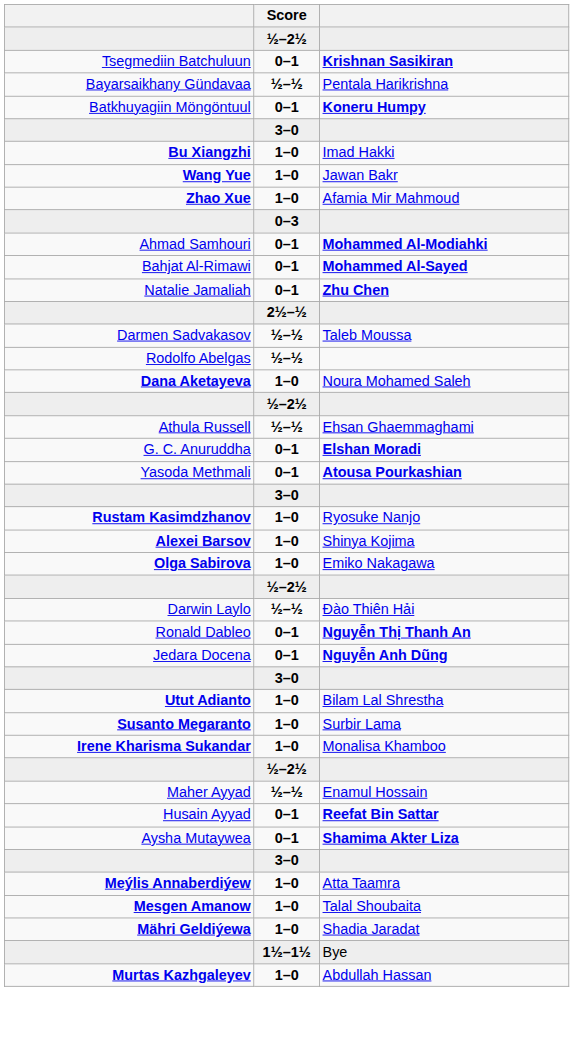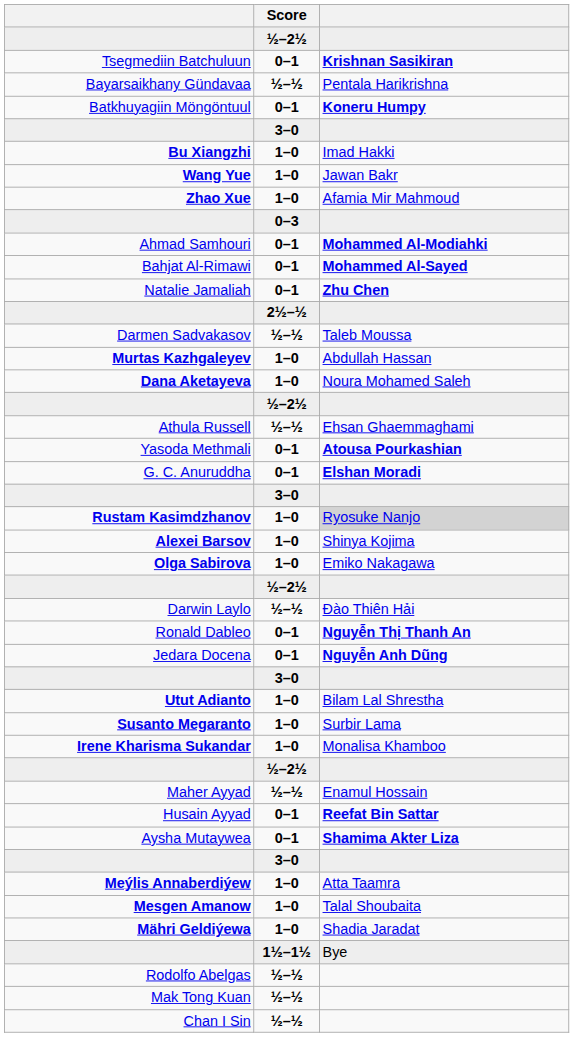 <table class="wikitable" style="text-align: center;">
 <tr>
 <th align="right" width="270"></th>
 <th width="65">Score</th>
 <th align="left" width="270"></th>
 </tr>
 <tr style="background:#eeeeee;">
 <td align=right></td>
 <td align=center><strong>½–2½</strong></td>
 <td align=left><strong></strong></td>
 </tr>
 <tr>
 <td align=right><a href='#'>Tsegmediin Batchuluun</a></td>
 <td align=center><strong>0–1</strong></td>
 <td align=left><strong><a href='#'>Krishnan Sasikiran</a></strong></td>
 </tr>
 <tr>
 <td align=right><a href='#'>Bayarsaikhany Gündavaa</a></td>
 <td align=center><strong>½–½</strong></td>
 <td align=left><a href='#'>Pentala Harikrishna</a></td>
 </tr>
 <tr>
 <td align=right><a href='#'>Batkhuyagiin Möngöntuul</a></td>
 <td align=center><strong>0–1</strong></td>
 <td align=left><strong><a href='#'>Koneru Humpy</a></strong></td>
 </tr>
 <tr style="background:#eeeeee;">
 <td align=right><strong></strong></td>
 <td align=center><strong>3–0</strong></td>
 <td align=left></td>
 </tr>
 <tr>
 <td align=right><strong><a href='#'>Bu Xiangzhi</a></strong></td>
 <td align=center><strong>1–0</strong></td>
 <td align=left><a href='#'>Imad Hakki</a></td>
 </tr>
 <tr>
 <td align=right><strong><a href='#'>Wang Yue</a></strong></td>
 <td align=center><strong>1–0</strong></td>
 <td align=left><a href='#'>Jawan Bakr</a></td>
 </tr>
 <tr>
 <td align=right><strong><a href='#'>Zhao Xue</a></strong></td>
 <td align=center><strong>1–0</strong></td>
 <td align=left><a href='#'>Afamia Mir Mahmoud</a></td>
 </tr>
 <tr style="background:#eeeeee;">
 <td align=right></td>
 <td align=center><strong>0–3</strong></td>
 <td align=left><strong></strong></td>
 </tr>
 <tr>
 <td align=right><a href='#'>Ahmad Samhouri</a></td>
 <td align=center><strong>0–1</strong></td>
 <td align=left><strong><a href='#'>Mohammed Al-Modiahki</a></strong></td>
 </tr>
 <tr>
 <td align=right><a href='#'>Bahjat Al-Rimawi</a></td>
 <td align=center><strong>0–1</strong></td>
 <td align=left><strong><a href='#'>Mohammed Al-Sayed</a></strong></td>
 </tr>
 <tr>
 <td align=right><a href='#'>Natalie Jamaliah</a></td>
 <td align=center><strong>0–1</strong></td>
 <td align=left><strong><a href='#'>Zhu Chen</a></strong></td>
 </tr>
 <tr style="background:#eeeeee;">
 <td align=right><strong></strong></td>
 <td align=center><strong>2½–½</strong></td>
 <td align=left></td>
 </tr>
 <tr>
 <td align=right><a href='#'>Darmen Sadvakasov</a></td>
 <td align=center><strong>½–½</strong></td>
 <td align=left><a href='#'>Taleb Moussa</a></td>
 </tr>
 <tr>
-<td align=right><a href='#'>Rodolfo Abelgas</a></td>
-<td align=center><strong>½–½</strong></td>
-<td align=left></td>
+<td align=right><strong><a href='#'>Murtas Kazhgaleyev</a></strong></td>
+<td align=center><strong>1–0</strong></td>
+<td align=left><a href='#'>Abdullah Hassan</a></td>
 </tr>
 <tr>
 <td align=right><strong><a href='#'>Dana Aketayeva</a></strong></td>
 <td align=center><strong>1–0</strong></td>
 <td align=left><a href='#'>Noura Mohamed Saleh</a></td>
 </tr>
 <tr style="background:#eeeeee;">
 <td align=right></td>
 <td align=center><strong>½–2½</strong></td>
 <td align=left><strong></strong></td>
 </tr>
 <tr>
 <td align=right><a href='#'>Athula Russell</a></td>
 <td align=center><strong>½–½</strong></td>
 <td align=left><a href='#'>Ehsan Ghaemmaghami</a></td>
 </tr>
 <tr>
+<td align=right><a href='#'>Yasoda Methmali</a></td>
+<td align=center><strong>0–1</strong></td>
+<td align=left><strong><a href='#'>Atousa Pourkashian</a></strong></td>
+</tr>
+<tr>
 <td align=right><a href='#'>G. C. Anuruddha</a></td>
 <td align=center><strong>0–1</strong></td>
 <td align=left><strong><a href='#'>Elshan Moradi</a></strong></td>
-</tr>
-<tr>
-<td align=right><a href='#'>Yasoda Methmali</a></td>
-<td align=center><strong>0–1</strong></td>
-<td align=left><strong><a href='#'>Atousa Pourkashian</a></strong></td>
 </tr>
 <tr style="background:#eeeeee;">
 <td align=right><strong></strong></td>
 <td align=center><strong>3–0</strong></td>
 <td align=left></td>
 </tr>
 <tr>
 <td align=right><strong><a href='#'>Rustam Kasimdzhanov</a></strong></td>
 <td align=center><strong>1–0</strong></td>
-<td align=left><a href='#'>Ryosuke Nanjo</a></td>
+<td align=left style="background: lightgrey;"><a href='#'>Ryosuke Nanjo</a></td>
 </tr>
 <tr>
 <td align=right><strong><a href='#'>Alexei Barsov</a></strong></td>
 <td align=center><strong>1–0</strong></td>
 <td align=left><a href='#'>Shinya Kojima</a></td>
 </tr>
 <tr>
 <td align=right><strong><a href='#'>Olga Sabirova</a></strong></td>
 <td align=center><strong>1–0</strong></td>
 <td align=left><a href='#'>Emiko Nakagawa</a></td>
 </tr>
 <tr style="background:#eeeeee;">
 <td align=right></td>
 <td align=center><strong>½–2½</strong></td>
 <td align=left><strong></strong></td>
 </tr>
 <tr>
 <td align=right><a href='#'>Darwin Laylo</a></td>
 <td align=center><strong>½–½</strong></td>
 <td align=left><a href='#'>Đào Thiên Hải</a></td>
 </tr>
 <tr>
 <td align=right><a href='#'>Ronald Dableo</a></td>
 <td align=center><strong>0–1</strong></td>
 <td align=left><strong><a href='#'>Nguyễn Thị Thanh An</a></strong></td>
 </tr>
 <tr>
 <td align=right><a href='#'>Jedara Docena</a></td>
 <td align=center><strong>0–1</strong></td>
 <td align=left><strong><a href='#'>Nguyễn Anh Dũng</a></strong></td>
 </tr>
 <tr style="background:#eeeeee;">
 <td align=right><strong></strong></td>
 <td align=center><strong>3–0</strong></td>
 <td align=left></td>
 </tr>
 <tr>
 <td align=right><strong><a href='#'>Utut Adianto</a></strong></td>
 <td align=center><strong>1–0</strong></td>
 <td align=left><a href='#'>Bilam Lal Shrestha</a></td>
 </tr>
 <tr>
 <td align=right><strong><a href='#'>Susanto Megaranto</a></strong></td>
 <td align=center><strong>1–0</strong></td>
 <td align=left><a href='#'>Surbir Lama</a></td>
 </tr>
 <tr>
 <td align=right><strong><a href='#'>Irene Kharisma Sukandar</a></strong></td>
 <td align=center><strong>1–0</strong></td>
 <td align=left><a href='#'>Monalisa Khamboo</a></td>
 </tr>
 <tr style="background:#eeeeee;">
 <td align=right></td>
 <td align=center><strong>½–2½</strong></td>
 <td align=left><strong></strong></td>
 </tr>
 <tr>
 <td align=right><a href='#'>Maher Ayyad</a></td>
 <td align=center><strong>½–½</strong></td>
 <td align=left><a href='#'>Enamul Hossain</a></td>
 </tr>
 <tr>
 <td align=right><a href='#'>Husain Ayyad</a></td>
 <td align=center><strong>0–1</strong></td>
 <td align=left><strong><a href='#'>Reefat Bin Sattar</a></strong></td>
 </tr>
 <tr>
 <td align=right><a href='#'>Aysha Mutaywea</a></td>
 <td align=center><strong>0–1</strong></td>
 <td align=left><strong><a href='#'>Shamima Akter Liza</a></strong></td>
 </tr>
 <tr style="background:#eeeeee;">
 <td align=right><strong></strong></td>
 <td align=center><strong>3–0</strong></td>
 <td align=left></td>
 </tr>
 <tr>
 <td align=right><strong><a href='#'>Meýlis Annaberdiýew</a></strong></td>
 <td align=center><strong>1–0</strong></td>
 <td align=left><a href='#'>Atta Taamra</a></td>
 </tr>
 <tr>
 <td align=right><strong><a href='#'>Mesgen Amanow</a></strong></td>
 <td align=center><strong>1–0</strong></td>
 <td align=left><a href='#'>Talal Shoubaita</a></td>
 </tr>
 <tr>
 <td align=right><strong><a href='#'>Mähri Geldiýewa</a></strong></td>
 <td align=center><strong>1–0</strong></td>
 <td align=left><a href='#'>Shadia Jaradat</a></td>
 </tr>
 <tr style="background:#eeeeee;">
 <td align=right></td>
 <td align=center><strong>1½–1½</strong></td>
 <td align=left>Bye</td>
 </tr>
 <tr>
-<td align=right><strong><a href='#'>Murtas Kazhgaleyev</a></strong></td>
-<td align=center><strong>1–0</strong></td>
-<td align=left><a href='#'>Abdullah Hassan</a></td>
+<td align=right><a href='#'>Rodolfo Abelgas</a></td>
+<td align=center><strong>½–½</strong></td>
+<td align=left></td>
+</tr>
+<tr>
+<td align=right><a href='#'>Mak Tong Kuan</a></td>
+<td align=center><strong>½–½</strong></td>
+<td align=left></td>
+</tr>
+<tr>
+<td align=right><a href='#'>Chan I Sin</a></td>
+<td align=center><strong>½–½</strong></td>
+<td align=left></td>
 </tr>
 </table>
